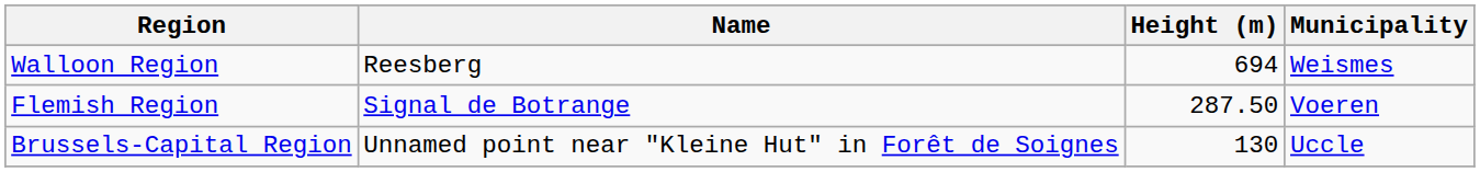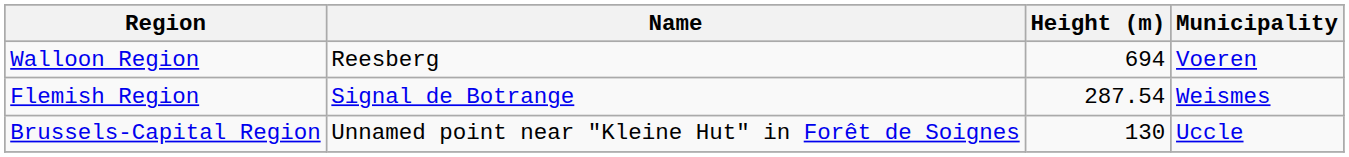 <table class="wikitable sortable">
 <tr>
 <th>Region</th>
 <th>Name</th>
 <th>Height (m)</th>
 <th>Municipality</th>
 </tr>
 <tr>
 <td><a href='#'>Walloon Region</a></td>
 <td>Reesberg</td>
 <td style="text-align:right">694</td>
-<td><a href='#'>Weismes</a></td>
+<td><a href='#'>Voeren</a></td>
 </tr>
 <tr>
 <td><a href='#'>Flemish Region</a></td>
 <td><a href='#'>Signal de Botrange</a></td>
-<td style="text-align:right">287.50</td>
-<td><a href='#'>Voeren</a></td>
+<td style="text-align:right">287.54</td>
+<td><a href='#'>Weismes</a></td>
 </tr>
 <tr>
 <td><a href='#'>Brussels-Capital Region</a></td>
 <td>Unnamed point near "Kleine Hut" in <a href='#'>Forêt de Soignes</a></td>
 <td style="text-align:right">130</td>
 <td><a href='#'>Uccle</a></td>
 </tr>
 </table>
